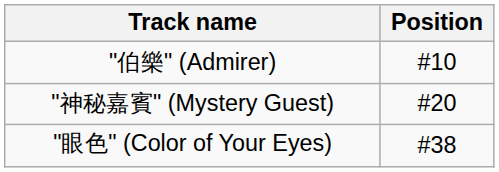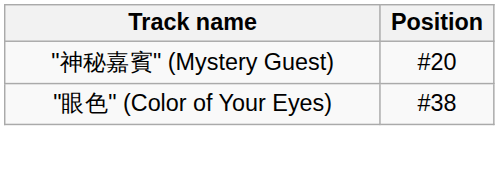 <table class="wikitable" style="text-align:center">
 <tr>
 <th width="250px">Track name</th>
 <th width="70px">Position</th>
-</tr>
-<tr>
-<td>"伯樂" (Admirer)</td>
-<td>#10</td>
 </tr>
 <tr>
 <td>"神秘嘉賓" (Mystery Guest)</td>
 <td>#20</td>
 </tr>
 <tr>
 <td>"眼色" (Color of Your Eyes)</td>
 <td>#38</td>
 </tr>
 </table>
